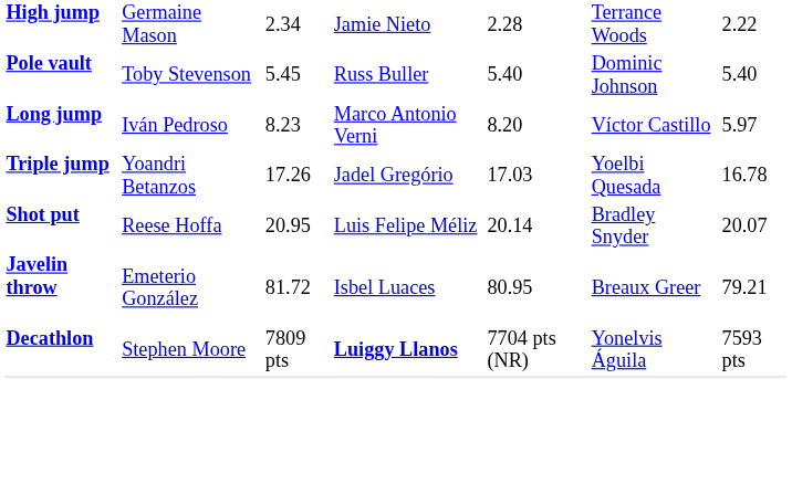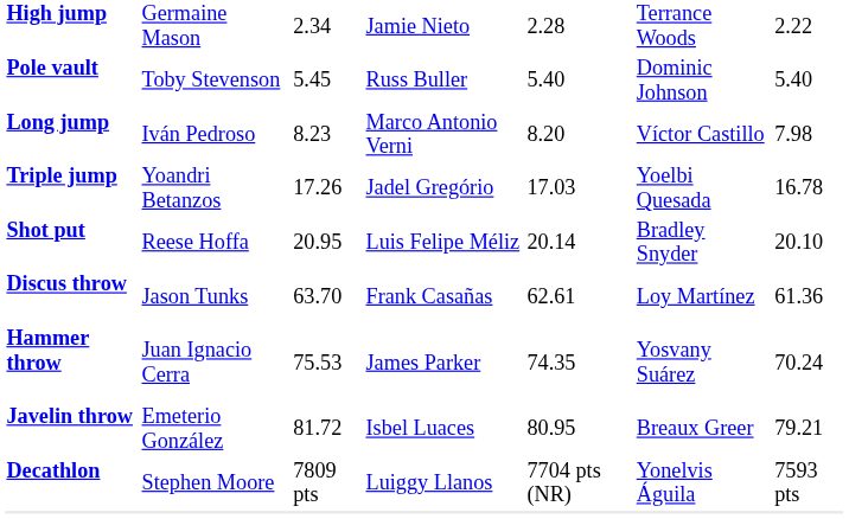 <table>
 <tr>
 <td><strong><a href='#'>High jump</a></strong><br>  </td>
 <td><a href='#'>Germaine Mason</a> <br> </td>
 <td>2.34</td>
 <td><a href='#'>Jamie Nieto</a> <br> </td>
 <td>2.28</td>
 <td><a href='#'>Terrance Woods</a> <br> </td>
 <td>2.22</td>
 </tr>
 <tr>
 <td><strong><a href='#'>Pole vault</a></strong><br>  </td>
 <td><a href='#'>Toby Stevenson</a> <br> </td>
 <td>5.45</td>
 <td><a href='#'>Russ Buller</a> <br> </td>
 <td>5.40</td>
 <td><a href='#'>Dominic Johnson</a> <br> </td>
 <td>5.40</td>
 </tr>
 <tr>
 <td><strong><a href='#'>Long jump</a></strong><br>  </td>
 <td><a href='#'>Iván Pedroso</a> <br> </td>
 <td>8.23</td>
 <td><a href='#'>Marco Antonio Verni</a> <br> </td>
 <td>8.20</td>
 <td><a href='#'>Víctor Castillo</a> <br> </td>
-<td>5.97</td>
+<td>7.98</td>
 </tr>
 <tr>
 <td><strong><a href='#'>Triple jump</a></strong><br>  </td>
 <td><a href='#'>Yoandri Betanzos</a> <br> </td>
 <td>17.26</td>
 <td><a href='#'>Jadel Gregório</a> <br> </td>
 <td>17.03</td>
 <td><a href='#'>Yoelbi Quesada</a> <br> </td>
 <td>16.78</td>
 </tr>
 <tr>
 <td><strong><a href='#'>Shot put</a></strong><br>  </td>
 <td><a href='#'>Reese Hoffa</a> <br> </td>
 <td>20.95</td>
 <td><a href='#'>Luis Felipe Méliz</a> <br> </td>
 <td>20.14</td>
 <td><a href='#'>Bradley Snyder</a> <br> </td>
-<td>20.07</td>
+<td>20.10</td>
+</tr>
+<tr>
+<td><strong><a href='#'>Discus throw</a></strong><br>  </td>
+<td><a href='#'>Jason Tunks</a> <br> </td>
+<td>63.70</td>
+<td><a href='#'>Frank Casañas</a> <br> </td>
+<td>62.61</td>
+<td><a href='#'>Loy Martínez</a> <br> </td>
+<td>61.36</td>
+</tr>
+<tr>
+<td><strong><a href='#'>Hammer throw</a></strong><br>  </td>
+<td><a href='#'>Juan Ignacio Cerra</a> <br> </td>
+<td>75.53</td>
+<td><a href='#'>James Parker</a> <br> </td>
+<td>74.35</td>
+<td><a href='#'>Yosvany Suárez</a> <br> </td>
+<td>70.24</td>
 </tr>
 <tr>
 <td><strong><a href='#'>Javelin throw</a></strong><br>  </td>
 <td><a href='#'>Emeterio González</a> <br> </td>
 <td>81.72</td>
 <td><a href='#'>Isbel Luaces</a> <br> </td>
 <td>80.95</td>
 <td><a href='#'>Breaux Greer</a> <br> </td>
 <td>79.21</td>
 </tr>
 <tr>
 <td><strong><a href='#'>Decathlon</a></strong><br>  </td>
 <td><a href='#'>Stephen Moore</a> <br> </td>
 <td>7809 pts</td>
-<td><strong><a href='#'>Luiggy Llanos</a> <br> </strong></td>
+<td><a href='#'>Luiggy Llanos</a> <br> </td>
 <td>7704 pts (NR)</td>
 <td><a href='#'>Yonelvis Águila</a> <br> </td>
 <td>7593 pts</td>
 </tr>
 <tr bgcolor= e8e8e8>
 <td colspan=7></td>
 </tr>
 </table>
